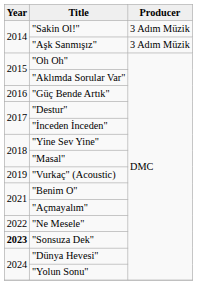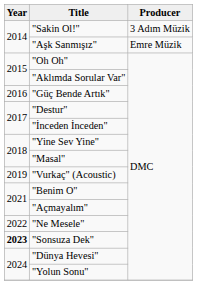 <table class="wikitable">
 <tr>
 <th style="background:#efefef;">Year</th>
 <th style="background:#efefef;">Title</th>
 <th style="background:#efefef;">Producer</th>
 </tr>
 <tr>
 <td rowspan="2">2014</td>
 <td>"Sakin Ol!"</td>
 <td rowspan="1">3 Adım Müzik</td>
 </tr>
 <tr>
 <td>"Aşk Sanmışız"</td>
-<td rowspan="1">3 Adım Müzik</td>
+<td rowspan="1">Emre Müzik</td>
 </tr>
 <tr>
 <td rowspan="2">2015</td>
 <td>"Oh Oh"</td>
 <td rowspan="14">DMC</td>
 </tr>
 <tr>
 <td>"Aklımda Sorular Var"</td>
 </tr>
 <tr>
 <td>2016</td>
 <td>"Güç Bende Artık"</td>
 </tr>
 <tr>
 <td rowspan="2">2017</td>
 <td>"Destur"</td>
 </tr>
 <tr>
 <td>"İnceden İnceden"</td>
 </tr>
 <tr>
 <td rowspan="2">2018</td>
 <td>"Yine Sev Yine"</td>
 </tr>
 <tr>
 <td>"Masal"</td>
 </tr>
 <tr>
 <td>2019</td>
 <td>"Vurkaç" (Acoustic)</td>
 </tr>
 <tr>
 <td rowspan="2">2021</td>
 <td>"Benim O"</td>
 </tr>
 <tr>
 <td>"Açmayalım"</td>
 </tr>
 <tr>
 <td rowspan="1">2022</td>
 <td>"Ne Mesele"</td>
 </tr>
 <tr>
 <td rowspan="1"><strong>2023</strong></td>
 <td>"Sonsuza Dek"</td>
 </tr>
 <tr>
 <td rowspan="2">2024</td>
 <td>"Dünya Hevesi"</td>
 </tr>
 <tr>
 <td>"Yolun Sonu"</td>
 </tr>
 <tr>
 </tr>
 </table>
